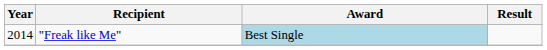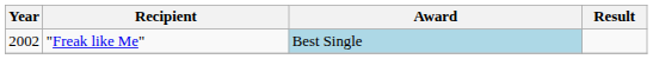 <table class="wikitable">
 <tr>
 <th>Year</th>
 <th width="250">Recipient</th>
 <th width="300">Award</th>
 <th width="60">Result</th>
 </tr>
 <tr>
-<td>2014</td>
+<td>2002</td>
 <td>"<a href='#'>Freak like Me</a>"</td>
 <td style="background: lightblue;">Best Single</td>
 <td></td>
 </tr>
 <tr>
 </tr>
 </table>
